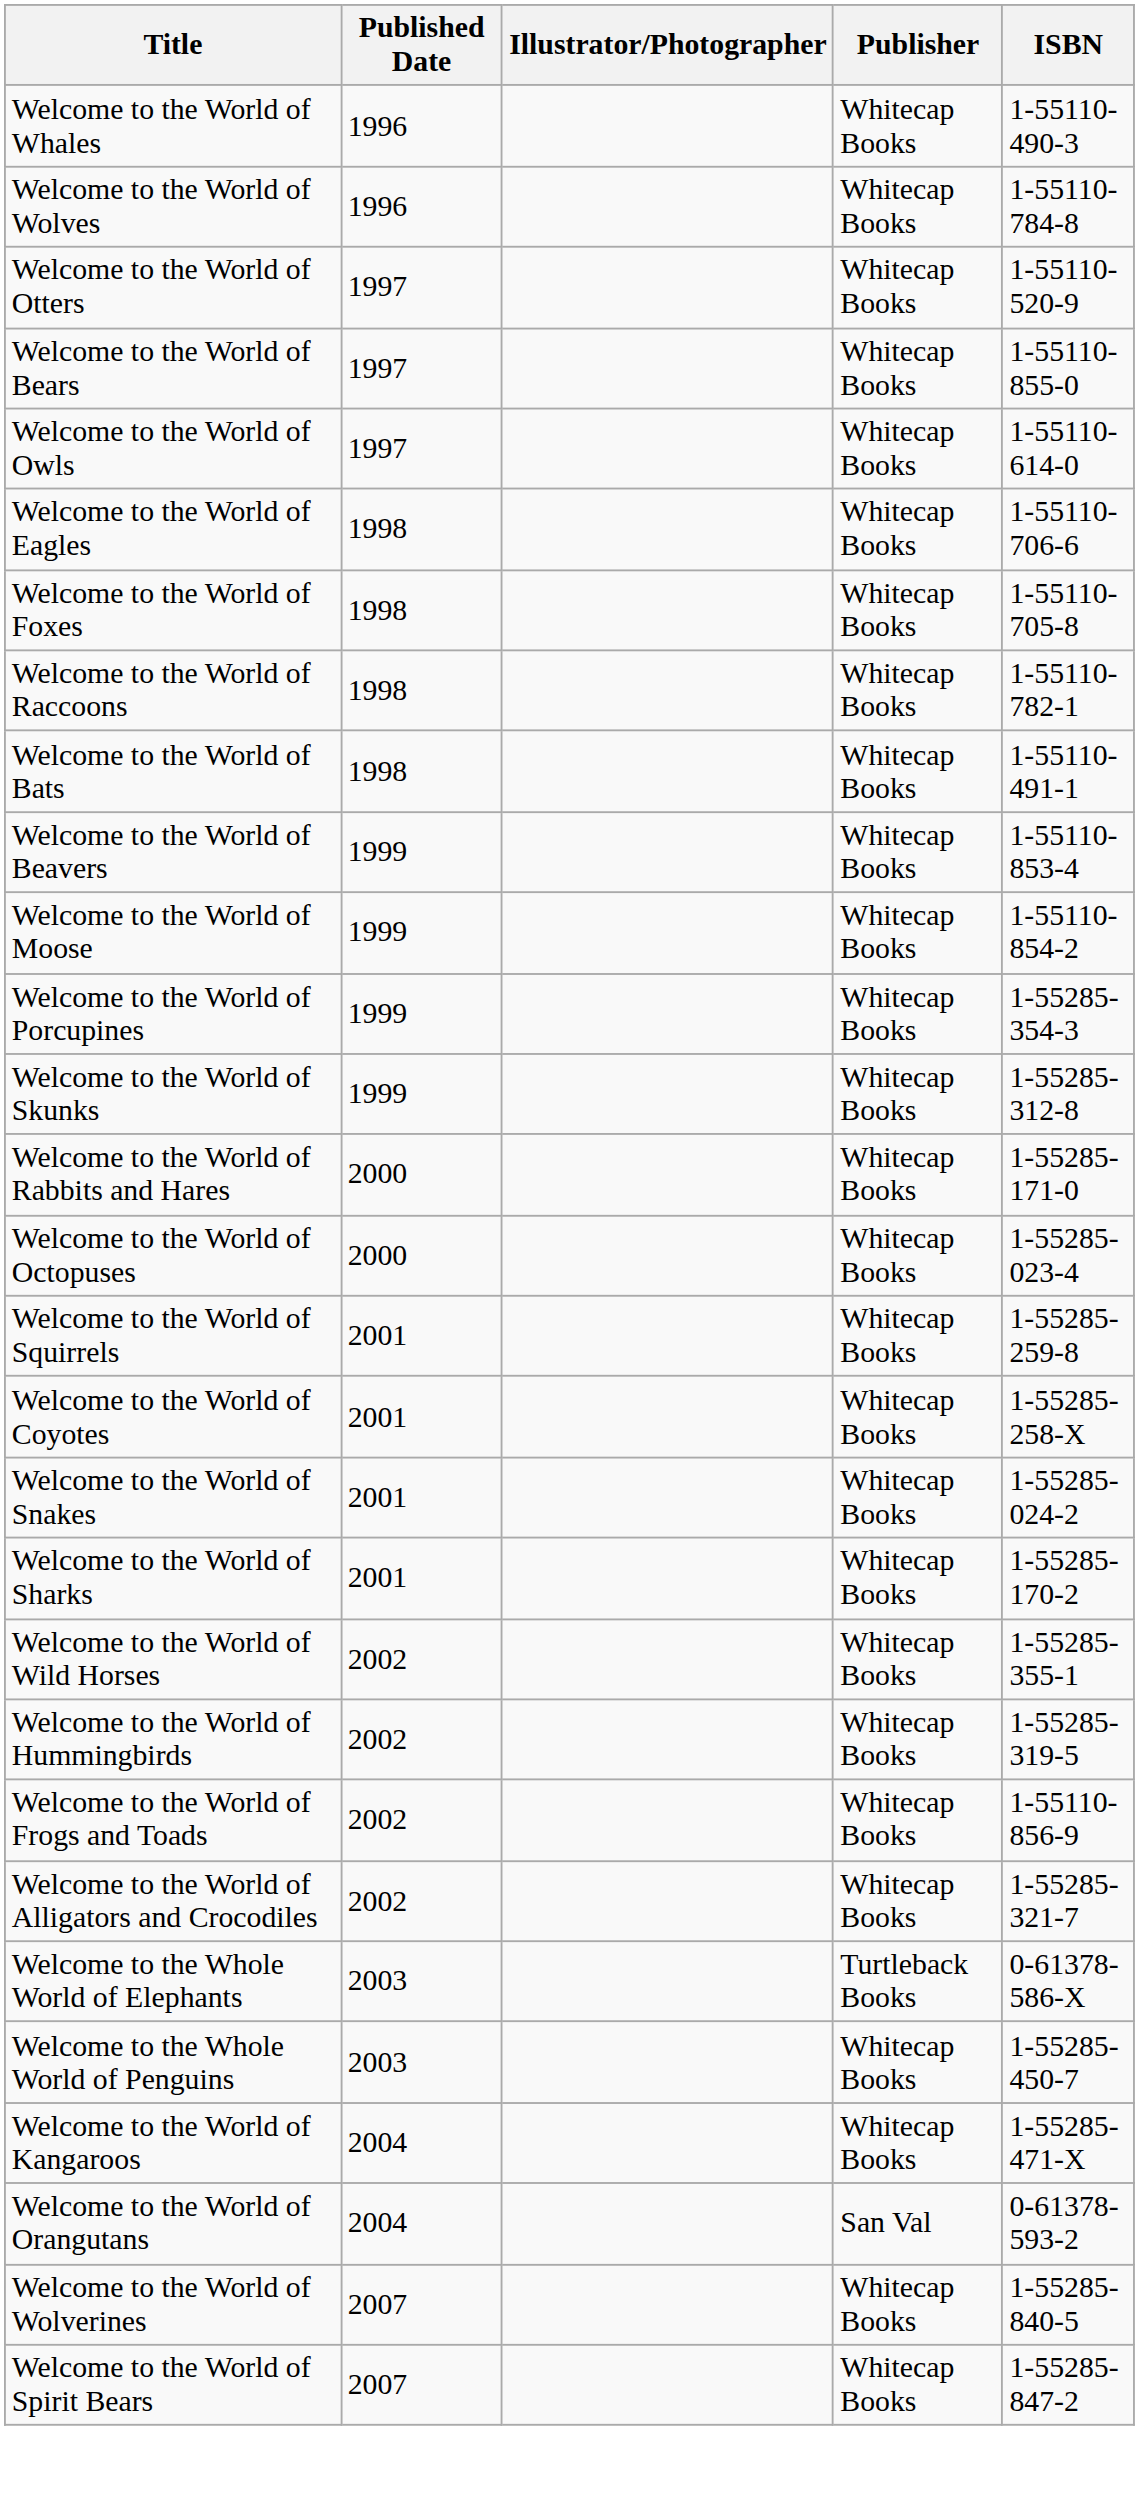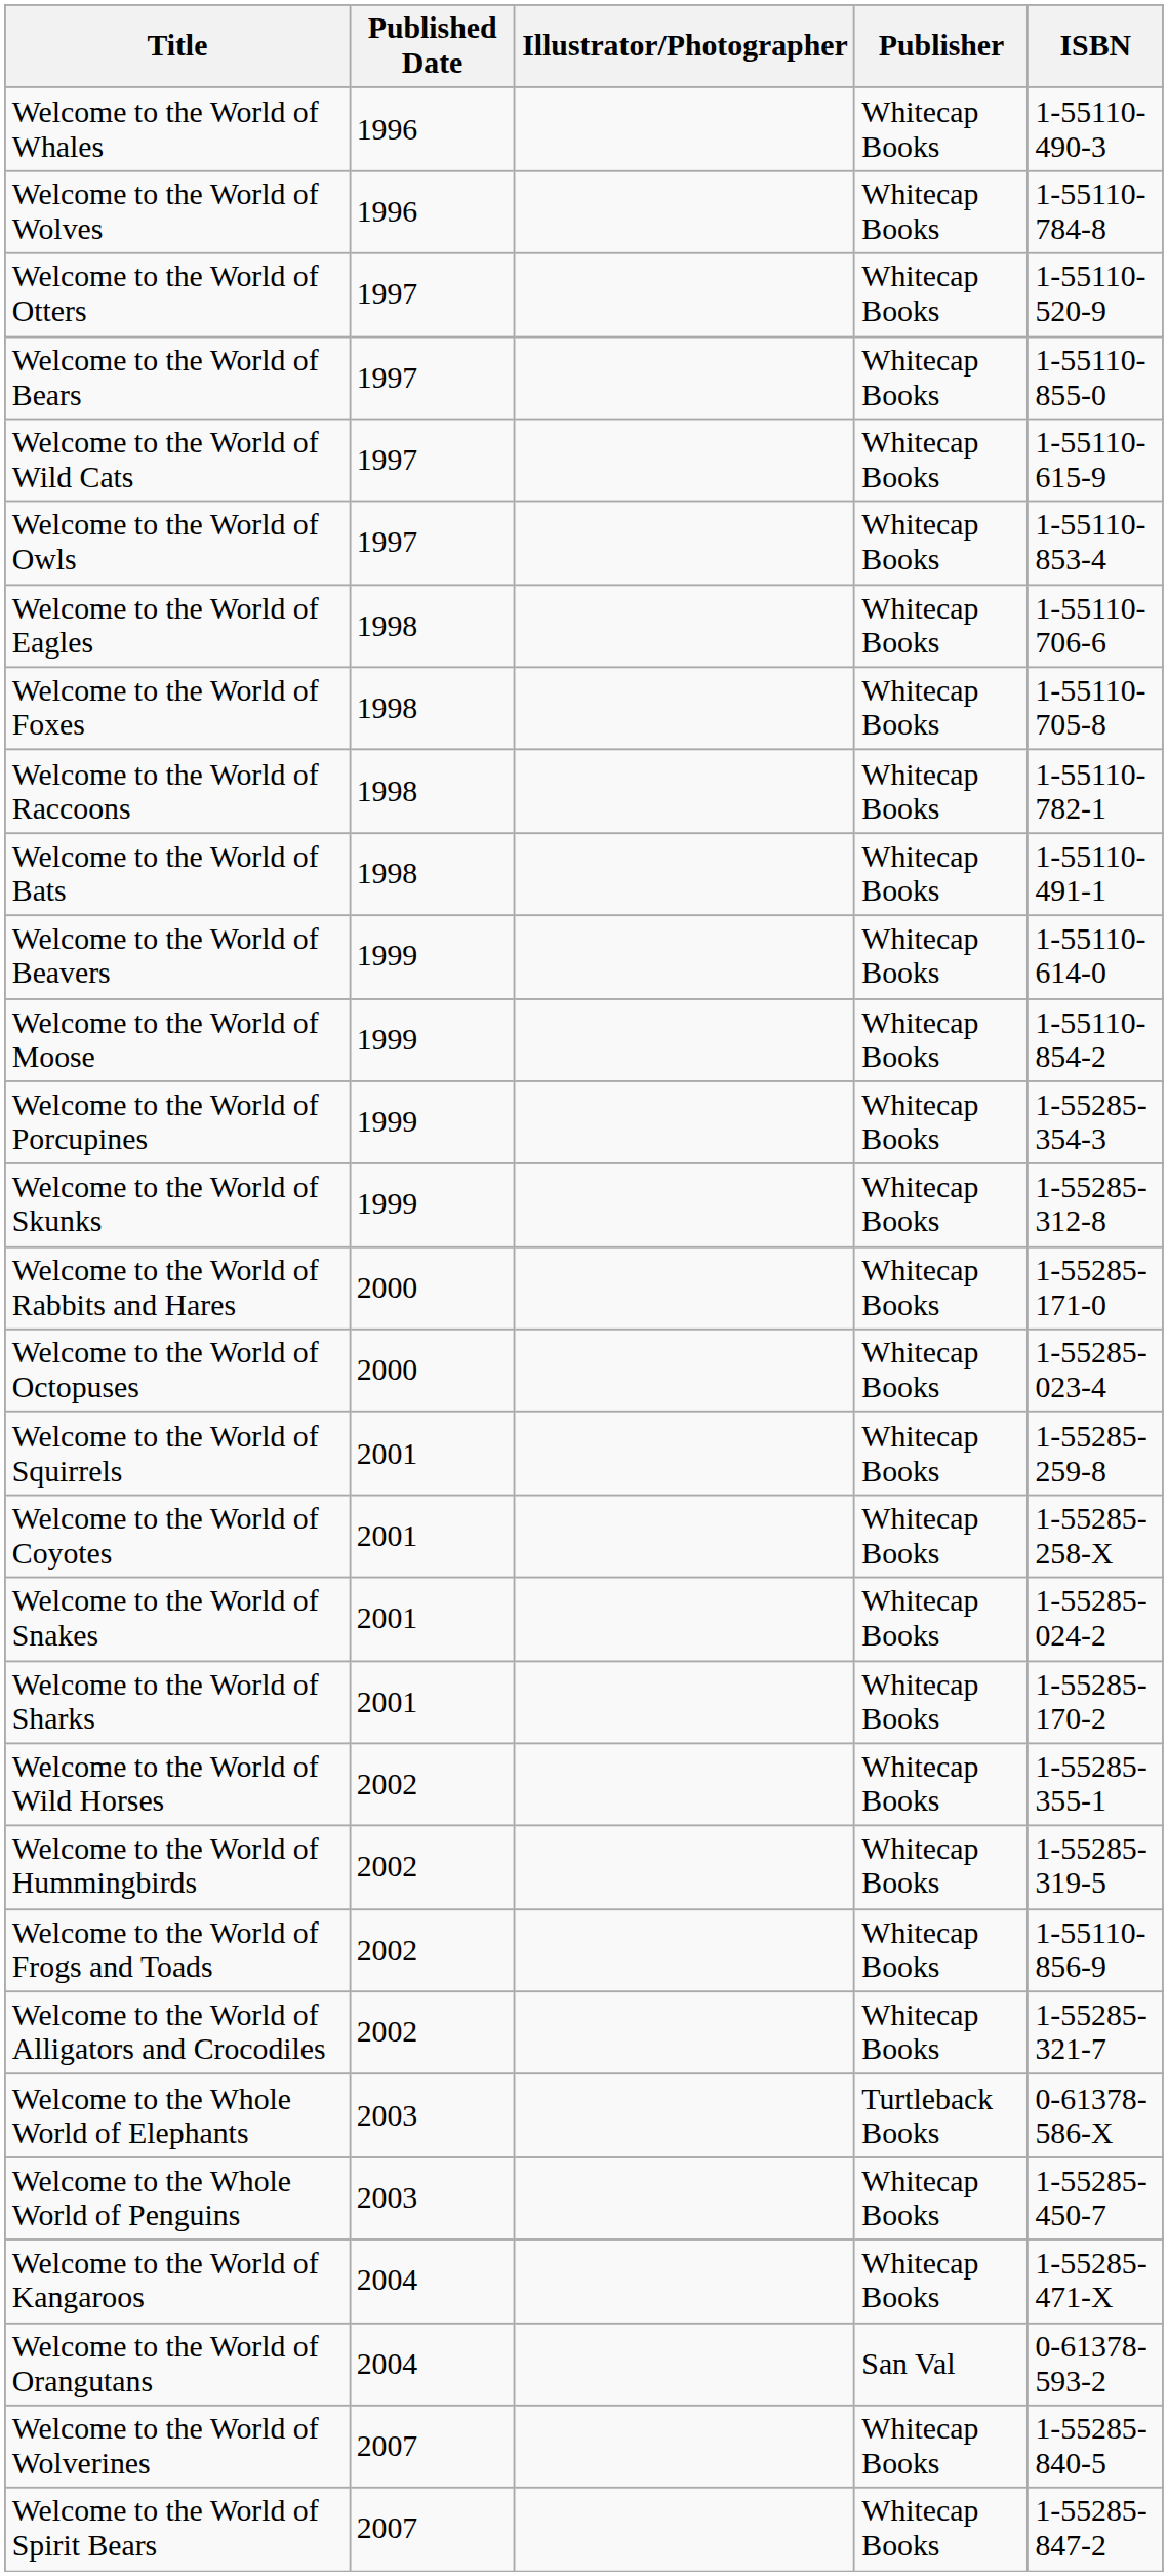 <table class="wikitable sortable">
 <tr>
 <th><strong>Title</strong></th>
 <th><strong>Published Date</strong></th>
 <th><strong>Illustrator/Photographer</strong></th>
 <th><strong>Publisher</strong></th>
 <th><strong>ISBN</strong></th>
 </tr>
 <tr>
 <td>Welcome to the World of Whales</td>
 <td>1996</td>
 <td></td>
 <td>Whitecap Books</td>
 <td>1-55110-490-3</td>
 </tr>
 <tr>
 <td>Welcome to the World of Wolves</td>
 <td>1996</td>
 <td></td>
 <td>Whitecap Books</td>
 <td>1-55110-784-8</td>
 </tr>
 <tr>
 <td>Welcome to the World of Otters</td>
 <td>1997</td>
 <td></td>
 <td>Whitecap Books</td>
 <td>1-55110-520-9</td>
 </tr>
 <tr>
 <td>Welcome to the World of Bears</td>
 <td>1997</td>
 <td></td>
 <td>Whitecap Books</td>
 <td>1-55110-855-0</td>
 </tr>
 <tr>
+<td>Welcome to the World of Wild Cats</td>
+<td>1997</td>
+<td></td>
+<td>Whitecap Books</td>
+<td>1-55110-615-9</td>
+</tr>
+<tr>
 <td>Welcome to the World of Owls</td>
 <td>1997</td>
 <td></td>
 <td>Whitecap Books</td>
-<td>1-55110-614-0</td>
+<td>1-55110-853-4</td>
 </tr>
 <tr>
 <td>Welcome to the World of Eagles</td>
 <td>1998</td>
 <td></td>
 <td>Whitecap Books</td>
 <td>1-55110-706-6</td>
 </tr>
 <tr>
 <td>Welcome to the World of Foxes</td>
 <td>1998</td>
 <td></td>
 <td>Whitecap Books</td>
 <td>1-55110-705-8</td>
 </tr>
 <tr>
 <td>Welcome to the World of Raccoons</td>
 <td>1998</td>
 <td></td>
 <td>Whitecap Books</td>
 <td>1-55110-782-1</td>
 </tr>
 <tr>
 <td>Welcome to the World of Bats</td>
 <td>1998</td>
 <td></td>
 <td>Whitecap Books</td>
 <td>1-55110-491-1</td>
 </tr>
 <tr>
 <td>Welcome to the World of Beavers</td>
 <td>1999</td>
 <td></td>
 <td>Whitecap Books</td>
-<td>1-55110-853-4</td>
+<td>1-55110-614-0</td>
 </tr>
 <tr>
 <td>Welcome to the World of Moose</td>
 <td>1999</td>
 <td></td>
 <td>Whitecap Books</td>
 <td>1-55110-854-2</td>
 </tr>
 <tr>
 <td>Welcome to the World of Porcupines</td>
 <td>1999</td>
 <td></td>
 <td>Whitecap Books</td>
 <td>1-55285-354-3</td>
 </tr>
 <tr>
 <td>Welcome to the World of Skunks</td>
 <td>1999</td>
 <td></td>
 <td>Whitecap Books</td>
 <td>1-55285-312-8</td>
 </tr>
 <tr>
 <td>Welcome to the World of Rabbits and Hares</td>
 <td>2000</td>
 <td></td>
 <td>Whitecap Books</td>
 <td>1-55285-171-0</td>
 </tr>
 <tr>
 <td>Welcome to the World of Octopuses</td>
 <td>2000</td>
 <td></td>
 <td>Whitecap Books</td>
 <td>1-55285-023-4</td>
 </tr>
 <tr>
 <td>Welcome to the World of Squirrels</td>
 <td>2001</td>
 <td></td>
 <td>Whitecap Books</td>
 <td>1-55285-259-8</td>
 </tr>
 <tr>
 <td>Welcome to the World of Coyotes</td>
 <td>2001</td>
 <td></td>
 <td>Whitecap Books</td>
 <td>1-55285-258-X</td>
 </tr>
 <tr>
 <td>Welcome to the World of Snakes</td>
 <td>2001</td>
 <td></td>
 <td>Whitecap Books</td>
 <td>1-55285-024-2</td>
 </tr>
 <tr>
 <td>Welcome to the World of Sharks</td>
 <td>2001</td>
 <td></td>
 <td>Whitecap Books</td>
 <td>1-55285-170-2</td>
 </tr>
 <tr>
 <td>Welcome to the World of Wild Horses</td>
 <td>2002</td>
 <td></td>
 <td>Whitecap Books</td>
 <td>1-55285-355-1</td>
 </tr>
 <tr>
 <td>Welcome to the World of Hummingbirds</td>
 <td>2002</td>
 <td></td>
 <td>Whitecap Books</td>
 <td>1-55285-319-5</td>
 </tr>
 <tr>
 <td>Welcome to the World of Frogs and Toads</td>
 <td>2002</td>
 <td></td>
 <td>Whitecap Books</td>
 <td>1-55110-856-9</td>
 </tr>
 <tr>
 <td>Welcome to the World of Alligators and Crocodiles</td>
 <td>2002</td>
 <td></td>
 <td>Whitecap Books</td>
 <td>1-55285-321-7</td>
 </tr>
 <tr>
 <td>Welcome to the Whole World of Elephants</td>
 <td>2003</td>
 <td></td>
 <td>Turtleback Books</td>
 <td>0-61378-586-X</td>
 </tr>
 <tr>
 <td>Welcome to the Whole World of Penguins</td>
 <td>2003</td>
 <td></td>
 <td>Whitecap Books</td>
 <td>1-55285-450-7</td>
 </tr>
 <tr>
 <td>Welcome to the World of Kangaroos</td>
 <td>2004</td>
 <td></td>
 <td>Whitecap Books</td>
 <td>1-55285-471-X</td>
 </tr>
 <tr>
 <td>Welcome to the World of Orangutans</td>
 <td>2004</td>
 <td></td>
 <td>San Val</td>
 <td>0-61378-593-2</td>
 </tr>
 <tr>
 <td>Welcome to the World of Wolverines</td>
 <td>2007</td>
 <td></td>
 <td>Whitecap Books</td>
 <td>1-55285-840-5</td>
 </tr>
 <tr>
 <td>Welcome to the World of Spirit Bears</td>
 <td>2007</td>
 <td></td>
 <td>Whitecap Books</td>
 <td>1-55285-847-2</td>
 </tr>
 </table>
